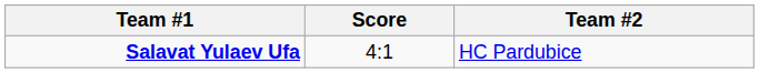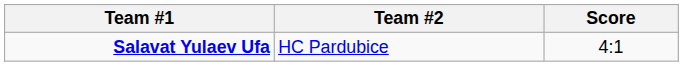 <table class="wikitable" style="text-align: center;">
 <tr>
 <th width=22%>Team #1</th>
+<th width=22%>Team #2</th>
 <th width=11%>Score</th>
-<th width=22%>Team #2</th>
 </tr>
 <tr>
 <td style="text-align: right;"><strong><a href='#'>Salavat Yulaev Ufa</a></strong> </td>
+<td style="text-align: left;"> <a href='#'>HC Pardubice</a></td>
 <td>4:1</td>
-<td style="text-align: left;"> <a href='#'>HC Pardubice</a></td>
 </tr>
 </table>
